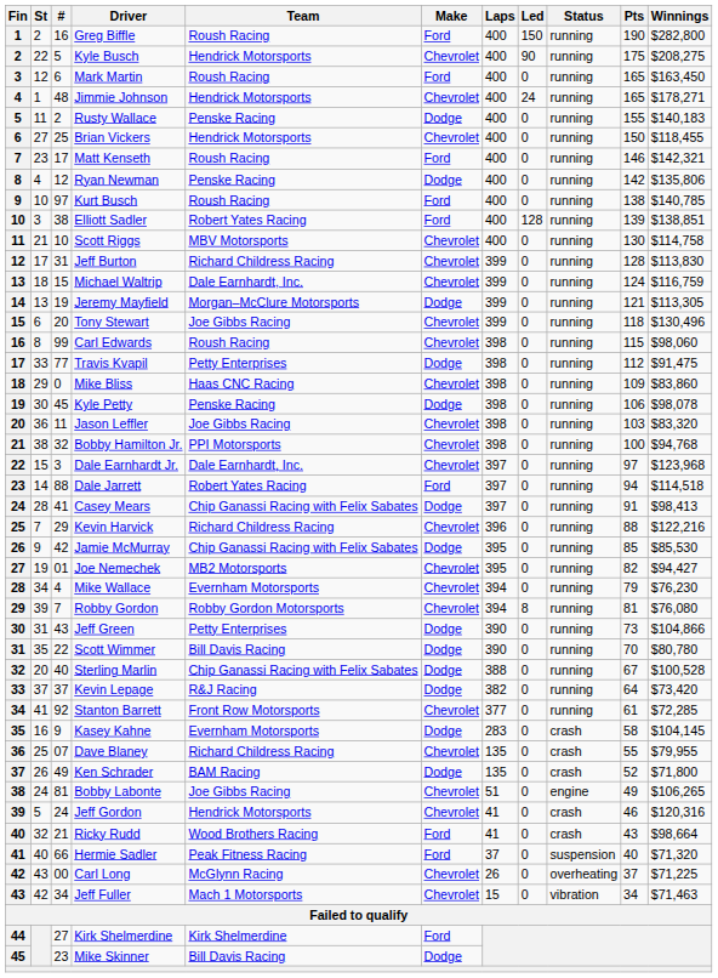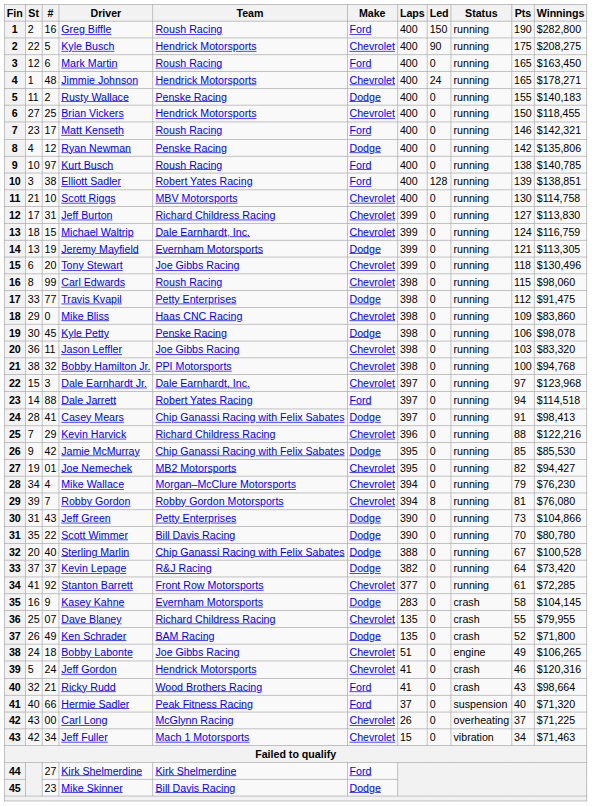 <table class="wikitable sortable" style="font-size:95%">
 <tr>
 <th>Fin</th>
 <th>St</th>
 <th>#</th>
 <th>Driver</th>
 <th>Team</th>
 <th>Make</th>
 <th>Laps</th>
 <th>Led</th>
 <th>Status</th>
 <th>Pts</th>
 <th>Winnings</th>
 </tr>
 <tr>
 <th>1</th>
 <td>2</td>
 <td>16</td>
 <td><a href='#'>Greg Biffle</a></td>
 <td><a href='#'>Roush Racing</a></td>
 <td><a href='#'>Ford</a></td>
 <td>400</td>
 <td>150</td>
 <td>running</td>
 <td>190</td>
 <td>$282,800</td>
 </tr>
 <tr>
 <th>2</th>
 <td>22</td>
 <td>5</td>
 <td><a href='#'>Kyle Busch</a></td>
 <td><a href='#'>Hendrick Motorsports</a></td>
 <td><a href='#'>Chevrolet</a></td>
 <td>400</td>
 <td>90</td>
 <td>running</td>
 <td>175</td>
 <td>$208,275</td>
 </tr>
 <tr>
 <th>3</th>
 <td>12</td>
 <td>6</td>
 <td><a href='#'>Mark Martin</a></td>
 <td><a href='#'>Roush Racing</a></td>
 <td><a href='#'>Ford</a></td>
 <td>400</td>
 <td>0</td>
 <td>running</td>
 <td>165</td>
 <td>$163,450</td>
 </tr>
 <tr>
 <th>4</th>
 <td>1</td>
 <td>48</td>
 <td><a href='#'>Jimmie Johnson</a></td>
 <td><a href='#'>Hendrick Motorsports</a></td>
 <td><a href='#'>Chevrolet</a></td>
 <td>400</td>
 <td>24</td>
 <td>running</td>
 <td>165</td>
 <td>$178,271</td>
 </tr>
 <tr>
 <th>5</th>
 <td>11</td>
 <td>2</td>
 <td><a href='#'>Rusty Wallace</a></td>
 <td><a href='#'>Penske Racing</a></td>
 <td><a href='#'>Dodge</a></td>
 <td>400</td>
 <td>0</td>
 <td>running</td>
 <td>155</td>
 <td>$140,183</td>
 </tr>
 <tr>
 <th>6</th>
 <td>27</td>
 <td>25</td>
 <td><a href='#'>Brian Vickers</a></td>
 <td><a href='#'>Hendrick Motorsports</a></td>
 <td><a href='#'>Chevrolet</a></td>
 <td>400</td>
 <td>0</td>
 <td>running</td>
 <td>150</td>
 <td>$118,455</td>
 </tr>
 <tr>
 <th>7</th>
 <td>23</td>
 <td>17</td>
 <td><a href='#'>Matt Kenseth</a></td>
 <td><a href='#'>Roush Racing</a></td>
 <td><a href='#'>Ford</a></td>
 <td>400</td>
 <td>0</td>
 <td>running</td>
 <td>146</td>
 <td>$142,321</td>
 </tr>
 <tr>
 <th>8</th>
 <td>4</td>
 <td>12</td>
 <td><a href='#'>Ryan Newman</a></td>
 <td><a href='#'>Penske Racing</a></td>
 <td><a href='#'>Dodge</a></td>
 <td>400</td>
 <td>0</td>
 <td>running</td>
 <td>142</td>
 <td>$135,806</td>
 </tr>
 <tr>
 <th>9</th>
 <td>10</td>
 <td>97</td>
 <td><a href='#'>Kurt Busch</a></td>
 <td><a href='#'>Roush Racing</a></td>
 <td><a href='#'>Ford</a></td>
 <td>400</td>
 <td>0</td>
 <td>running</td>
 <td>138</td>
 <td>$140,785</td>
 </tr>
 <tr>
 <th>10</th>
 <td>3</td>
 <td>38</td>
 <td><a href='#'>Elliott Sadler</a></td>
 <td><a href='#'>Robert Yates Racing</a></td>
 <td><a href='#'>Ford</a></td>
 <td>400</td>
 <td>128</td>
 <td>running</td>
 <td>139</td>
 <td>$138,851</td>
 </tr>
 <tr>
 <th>11</th>
 <td>21</td>
 <td>10</td>
 <td><a href='#'>Scott Riggs</a></td>
 <td><a href='#'>MBV Motorsports</a></td>
 <td><a href='#'>Chevrolet</a></td>
 <td>400</td>
 <td>0</td>
 <td>running</td>
 <td>130</td>
 <td>$114,758</td>
 </tr>
 <tr>
 <th>12</th>
 <td>17</td>
 <td>31</td>
 <td><a href='#'>Jeff Burton</a></td>
 <td><a href='#'>Richard Childress Racing</a></td>
 <td><a href='#'>Chevrolet</a></td>
 <td>399</td>
 <td>0</td>
 <td>running</td>
-<td>128</td>
+<td>127</td>
 <td>$113,830</td>
 </tr>
 <tr>
 <th>13</th>
 <td>18</td>
 <td>15</td>
 <td><a href='#'>Michael Waltrip</a></td>
 <td><a href='#'>Dale Earnhardt, Inc.</a></td>
 <td><a href='#'>Chevrolet</a></td>
 <td>399</td>
 <td>0</td>
 <td>running</td>
 <td>124</td>
 <td>$116,759</td>
 </tr>
 <tr>
 <th>14</th>
 <td>13</td>
 <td>19</td>
 <td><a href='#'>Jeremy Mayfield</a></td>
-<td><a href='#'>Morgan–McClure Motorsports</a></td>
+<td><a href='#'>Evernham Motorsports</a></td>
 <td><a href='#'>Dodge</a></td>
 <td>399</td>
 <td>0</td>
 <td>running</td>
 <td>121</td>
 <td>$113,305</td>
 </tr>
 <tr>
 <th>15</th>
 <td>6</td>
 <td>20</td>
 <td><a href='#'>Tony Stewart</a></td>
 <td><a href='#'>Joe Gibbs Racing</a></td>
 <td><a href='#'>Chevrolet</a></td>
 <td>399</td>
 <td>0</td>
 <td>running</td>
 <td>118</td>
 <td>$130,496</td>
 </tr>
 <tr>
 <th>16</th>
 <td>8</td>
 <td>99</td>
 <td><a href='#'>Carl Edwards</a></td>
 <td><a href='#'>Roush Racing</a></td>
 <td><a href='#'>Chevrolet</a></td>
 <td>398</td>
 <td>0</td>
 <td>running</td>
 <td>115</td>
 <td>$98,060</td>
 </tr>
 <tr>
 <th>17</th>
 <td>33</td>
 <td>77</td>
 <td><a href='#'>Travis Kvapil</a></td>
 <td><a href='#'>Petty Enterprises</a></td>
 <td><a href='#'>Dodge</a></td>
 <td>398</td>
 <td>0</td>
 <td>running</td>
 <td>112</td>
 <td>$91,475</td>
 </tr>
 <tr>
 <th>18</th>
 <td>29</td>
 <td>0</td>
 <td><a href='#'>Mike Bliss</a></td>
 <td><a href='#'>Haas CNC Racing</a></td>
 <td><a href='#'>Chevrolet</a></td>
 <td>398</td>
 <td>0</td>
 <td>running</td>
 <td>109</td>
 <td>$83,860</td>
 </tr>
 <tr>
 <th>19</th>
 <td>30</td>
 <td>45</td>
 <td><a href='#'>Kyle Petty</a></td>
 <td><a href='#'>Penske Racing</a></td>
 <td><a href='#'>Dodge</a></td>
 <td>398</td>
 <td>0</td>
 <td>running</td>
 <td>106</td>
 <td>$98,078</td>
 </tr>
 <tr>
 <th>20</th>
 <td>36</td>
 <td>11</td>
 <td><a href='#'>Jason Leffler</a></td>
 <td><a href='#'>Joe Gibbs Racing</a></td>
 <td><a href='#'>Chevrolet</a></td>
 <td>398</td>
 <td>0</td>
 <td>running</td>
 <td>103</td>
 <td>$83,320</td>
 </tr>
 <tr>
 <th>21</th>
 <td>38</td>
 <td>32</td>
 <td><a href='#'>Bobby Hamilton Jr.</a></td>
 <td><a href='#'>PPI Motorsports</a></td>
 <td><a href='#'>Chevrolet</a></td>
 <td>398</td>
 <td>0</td>
 <td>running</td>
 <td>100</td>
 <td>$94,768</td>
 </tr>
 <tr>
 <th>22</th>
 <td>15</td>
 <td>3</td>
 <td><a href='#'>Dale Earnhardt Jr.</a></td>
 <td><a href='#'>Dale Earnhardt, Inc.</a></td>
 <td><a href='#'>Chevrolet</a></td>
 <td>397</td>
 <td>0</td>
 <td>running</td>
 <td>97</td>
 <td>$123,968</td>
 </tr>
 <tr>
 <th>23</th>
 <td>14</td>
 <td>88</td>
 <td><a href='#'>Dale Jarrett</a></td>
 <td><a href='#'>Robert Yates Racing</a></td>
 <td><a href='#'>Ford</a></td>
 <td>397</td>
 <td>0</td>
 <td>running</td>
 <td>94</td>
 <td>$114,518</td>
 </tr>
 <tr>
 <th>24</th>
 <td>28</td>
 <td>41</td>
 <td><a href='#'>Casey Mears</a></td>
 <td><a href='#'>Chip Ganassi Racing with Felix Sabates</a></td>
 <td><a href='#'>Dodge</a></td>
 <td>397</td>
 <td>0</td>
 <td>running</td>
 <td>91</td>
 <td>$98,413</td>
 </tr>
 <tr>
 <th>25</th>
 <td>7</td>
 <td>29</td>
 <td><a href='#'>Kevin Harvick</a></td>
 <td><a href='#'>Richard Childress Racing</a></td>
 <td><a href='#'>Chevrolet</a></td>
 <td>396</td>
 <td>0</td>
 <td>running</td>
 <td>88</td>
 <td>$122,216</td>
 </tr>
 <tr>
 <th>26</th>
 <td>9</td>
 <td>42</td>
 <td><a href='#'>Jamie McMurray</a></td>
 <td><a href='#'>Chip Ganassi Racing with Felix Sabates</a></td>
 <td><a href='#'>Dodge</a></td>
 <td>395</td>
 <td>0</td>
 <td>running</td>
 <td>85</td>
 <td>$85,530</td>
 </tr>
 <tr>
 <th>27</th>
 <td>19</td>
 <td>01</td>
 <td><a href='#'>Joe Nemechek</a></td>
 <td><a href='#'>MB2 Motorsports</a></td>
 <td><a href='#'>Chevrolet</a></td>
 <td>395</td>
 <td>0</td>
 <td>running</td>
 <td>82</td>
 <td>$94,427</td>
 </tr>
 <tr>
 <th>28</th>
 <td>34</td>
 <td>4</td>
 <td><a href='#'>Mike Wallace</a></td>
-<td><a href='#'>Evernham Motorsports</a></td>
+<td><a href='#'>Morgan–McClure Motorsports</a></td>
 <td><a href='#'>Chevrolet</a></td>
 <td>394</td>
 <td>0</td>
 <td>running</td>
 <td>79</td>
 <td>$76,230</td>
 </tr>
 <tr>
 <th>29</th>
 <td>39</td>
 <td>7</td>
 <td><a href='#'>Robby Gordon</a></td>
 <td><a href='#'>Robby Gordon Motorsports</a></td>
 <td><a href='#'>Chevrolet</a></td>
 <td>394</td>
 <td>8</td>
 <td>running</td>
 <td>81</td>
 <td>$76,080</td>
 </tr>
 <tr>
 <th>30</th>
 <td>31</td>
 <td>43</td>
 <td><a href='#'>Jeff Green</a></td>
 <td><a href='#'>Petty Enterprises</a></td>
 <td><a href='#'>Dodge</a></td>
 <td>390</td>
 <td>0</td>
 <td>running</td>
 <td>73</td>
 <td>$104,866</td>
 </tr>
 <tr>
 <th>31</th>
 <td>35</td>
 <td>22</td>
 <td><a href='#'>Scott Wimmer</a></td>
 <td><a href='#'>Bill Davis Racing</a></td>
 <td><a href='#'>Dodge</a></td>
 <td>390</td>
 <td>0</td>
 <td>running</td>
 <td>70</td>
 <td>$80,780</td>
 </tr>
 <tr>
 <th>32</th>
 <td>20</td>
 <td>40</td>
 <td><a href='#'>Sterling Marlin</a></td>
 <td><a href='#'>Chip Ganassi Racing with Felix Sabates</a></td>
 <td><a href='#'>Dodge</a></td>
 <td>388</td>
 <td>0</td>
 <td>running</td>
 <td>67</td>
 <td>$100,528</td>
 </tr>
 <tr>
 <th>33</th>
 <td>37</td>
 <td>37</td>
 <td><a href='#'>Kevin Lepage</a></td>
 <td><a href='#'>R&J Racing</a></td>
 <td><a href='#'>Dodge</a></td>
 <td>382</td>
 <td>0</td>
 <td>running</td>
 <td>64</td>
 <td>$73,420</td>
 </tr>
 <tr>
 <th>34</th>
 <td>41</td>
 <td>92</td>
 <td><a href='#'>Stanton Barrett</a></td>
 <td><a href='#'>Front Row Motorsports</a></td>
 <td><a href='#'>Chevrolet</a></td>
 <td>377</td>
 <td>0</td>
 <td>running</td>
 <td>61</td>
 <td>$72,285</td>
 </tr>
 <tr>
 <th>35</th>
 <td>16</td>
 <td>9</td>
 <td><a href='#'>Kasey Kahne</a></td>
 <td><a href='#'>Evernham Motorsports</a></td>
 <td><a href='#'>Dodge</a></td>
 <td>283</td>
 <td>0</td>
 <td>crash</td>
 <td>58</td>
 <td>$104,145</td>
 </tr>
 <tr>
 <th>36</th>
 <td>25</td>
 <td>07</td>
 <td><a href='#'>Dave Blaney</a></td>
 <td><a href='#'>Richard Childress Racing</a></td>
 <td><a href='#'>Chevrolet</a></td>
 <td>135</td>
 <td>0</td>
 <td>crash</td>
 <td>55</td>
 <td>$79,955</td>
 </tr>
 <tr>
 <th>37</th>
 <td>26</td>
 <td>49</td>
 <td><a href='#'>Ken Schrader</a></td>
 <td><a href='#'>BAM Racing</a></td>
 <td><a href='#'>Dodge</a></td>
 <td>135</td>
 <td>0</td>
 <td>crash</td>
 <td>52</td>
 <td>$71,800</td>
 </tr>
 <tr>
 <th>38</th>
 <td>24</td>
-<td>81</td>
+<td>18</td>
 <td><a href='#'>Bobby Labonte</a></td>
 <td><a href='#'>Joe Gibbs Racing</a></td>
 <td><a href='#'>Chevrolet</a></td>
 <td>51</td>
 <td>0</td>
 <td>engine</td>
 <td>49</td>
 <td>$106,265</td>
 </tr>
 <tr>
 <th>39</th>
 <td>5</td>
 <td>24</td>
 <td><a href='#'>Jeff Gordon</a></td>
 <td><a href='#'>Hendrick Motorsports</a></td>
 <td><a href='#'>Chevrolet</a></td>
 <td>41</td>
 <td>0</td>
 <td>crash</td>
 <td>46</td>
 <td>$120,316</td>
 </tr>
 <tr>
 <th>40</th>
 <td>32</td>
 <td>21</td>
 <td><a href='#'>Ricky Rudd</a></td>
 <td><a href='#'>Wood Brothers Racing</a></td>
 <td><a href='#'>Ford</a></td>
 <td>41</td>
 <td>0</td>
 <td>crash</td>
 <td>43</td>
 <td>$98,664</td>
 </tr>
 <tr>
 <th>41</th>
 <td>40</td>
 <td>66</td>
 <td><a href='#'>Hermie Sadler</a></td>
 <td><a href='#'>Peak Fitness Racing</a></td>
 <td><a href='#'>Ford</a></td>
 <td>37</td>
 <td>0</td>
 <td>suspension</td>
 <td>40</td>
 <td>$71,320</td>
 </tr>
 <tr>
 <th>42</th>
 <td>43</td>
 <td>00</td>
 <td><a href='#'>Carl Long</a></td>
 <td><a href='#'>McGlynn Racing</a></td>
 <td><a href='#'>Chevrolet</a></td>
 <td>26</td>
 <td>0</td>
 <td>overheating</td>
 <td>37</td>
 <td>$71,225</td>
 </tr>
 <tr>
 <th>43</th>
 <td>42</td>
 <td>34</td>
 <td><a href='#'>Jeff Fuller</a></td>
 <td><a href='#'>Mach 1 Motorsports</a></td>
 <td><a href='#'>Chevrolet</a></td>
 <td>15</td>
 <td>0</td>
 <td>vibration</td>
 <td>34</td>
 <td>$71,463</td>
 </tr>
 <tr>
 <th colspan="11">Failed to qualify</th>
 </tr>
 <tr>
 <th>44</th>
 <th rowspan="2"></th>
 <td>27</td>
 <td><a href='#'>Kirk Shelmerdine</a></td>
 <td><a href='#'>Kirk Shelmerdine</a></td>
 <td><a href='#'>Ford</a></td>
 <th colspan="5" rowspan="2"></th>
 </tr>
 <tr>
 <th>45</th>
 <td>23</td>
 <td><a href='#'>Mike Skinner</a></td>
 <td><a href='#'>Bill Davis Racing</a></td>
 <td><a href='#'>Dodge</a></td>
 </tr>
 <tr>
 <th colspan="11"></th>
 </tr>
 </table>
